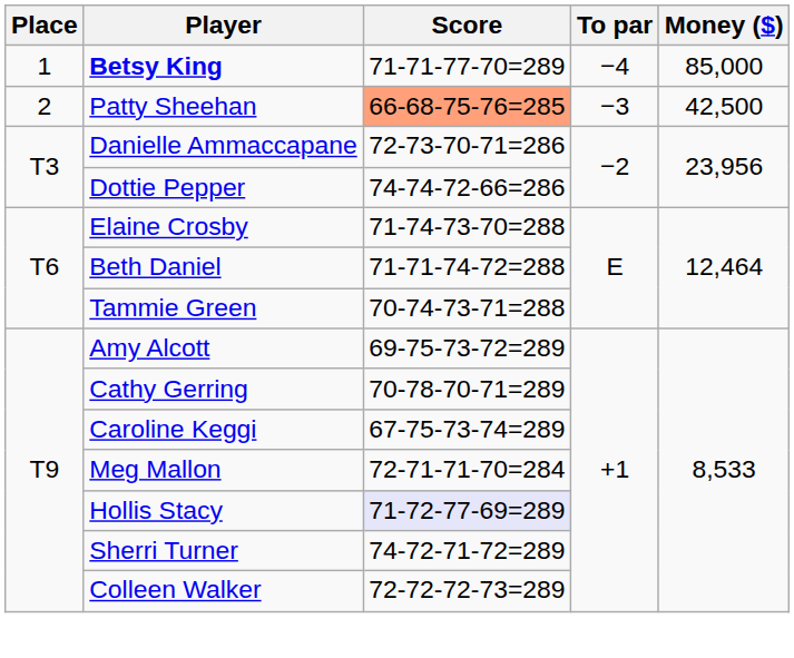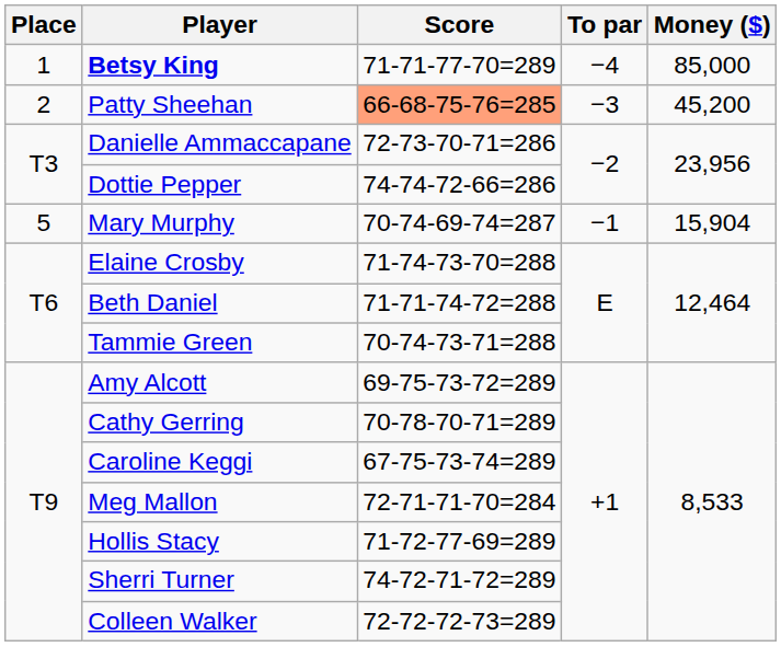 <table class="wikitable">
 <tr>
 <th>Place</th>
 <th>Player</th>
 <th>Score</th>
 <th>To par</th>
 <th>Money (<a href='#'>$</a>)</th>
 </tr>
 <tr>
 <td align=center>1</td>
 <td> <strong><a href='#'>Betsy King</a></strong></td>
 <td>71-71-77-70=289</td>
 <td align=center>−4</td>
 <td align=center>85,000</td>
 </tr>
 <tr>
 <td align=center>2</td>
 <td> <a href='#'>Patty Sheehan</a></td>
 <td style="background: lightsalmon;">66-68-75-76=285</td>
 <td align=center>−3</td>
-<td align=center>42,500</td>
+<td align=center>45,200</td>
 </tr>
 <tr>
 <td align=center rowspan=2>T3</td>
 <td> <a href='#'>Danielle Ammaccapane</a></td>
 <td>72-73-70-71=286</td>
 <td align=center rowspan=2>−2</td>
 <td align=center rowspan=2>23,956</td>
 </tr>
 <tr>
 <td> <a href='#'>Dottie Pepper</a></td>
 <td>74-74-72-66=286</td>
+</tr>
+<tr>
+<td align=center>5</td>
+<td> <a href='#'>Mary Murphy</a></td>
+<td>70-74-69-74=287</td>
+<td align=center>−1</td>
+<td align=center>15,904</td>
 </tr>
 <tr>
 <td align=center rowspan=3>T6</td>
 <td> <a href='#'>Elaine Crosby</a></td>
 <td>71-74-73-70=288</td>
 <td align=center rowspan=3>E</td>
 <td align=center rowspan=3>12,464</td>
 </tr>
 <tr>
 <td> <a href='#'>Beth Daniel</a></td>
 <td>71-71-74-72=288</td>
 </tr>
 <tr>
 <td> <a href='#'>Tammie Green</a></td>
 <td>70-74-73-71=288</td>
 </tr>
 <tr>
 <td align=center rowspan=7>T9</td>
 <td> <a href='#'>Amy Alcott</a></td>
 <td>69-75-73-72=289</td>
 <td align=center rowspan=7>+1</td>
 <td align=center rowspan=7>8,533</td>
 </tr>
 <tr>
 <td> <a href='#'>Cathy Gerring</a></td>
 <td>70-78-70-71=289</td>
 </tr>
 <tr>
 <td> <a href='#'>Caroline Keggi</a></td>
 <td>67-75-73-74=289</td>
 </tr>
 <tr>
 <td> <a href='#'>Meg Mallon</a></td>
 <td>72-71-71-70=284</td>
 </tr>
 <tr>
 <td> <a href='#'>Hollis Stacy</a></td>
-<td style="background: lavender;">71-72-77-69=289</td>
+<td>71-72-77-69=289</td>
 </tr>
 <tr>
 <td> <a href='#'>Sherri Turner</a></td>
 <td>74-72-71-72=289</td>
 </tr>
 <tr>
 <td> <a href='#'>Colleen Walker</a></td>
 <td>72-72-72-73=289</td>
 </tr>
 </table>
